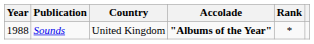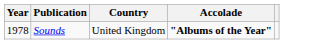 <table class="wikitable sortable" style="margin:0em 1em 1em 0pt">
 <tr>
 <th>Year</th>
 <th>Publication</th>
 <th>Country</th>
 <th>Accolade</th>
-<th>Rank</th>
 <th class=unsortable></th>
 </tr>
 <tr>
-<td align=center>1988</td>
+<td align=center>1978</td>
 <td><em><a href='#'>Sounds</a></em></td>
 <td>United Kingdom</td>
 <td><strong>"Albums of the Year"</strong></td>
-<td align=center>*</td>
 <td></td>
 </tr>
 </table>
